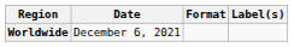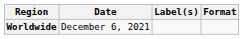 <table class="wikitable plainrowheaders">
 <tr>
 <th scope="col">Region</th>
 <th scope="col">Date</th>
+<th scope="col">Label(s)</th>
 <th scope="col">Format</th>
-<th scope="col">Label(s)</th>
 </tr>
 <tr>
 <th scope="row">Worldwide</th>
 <td>December 6, 2021</td>
 <td></td>
 <td></td>
 </tr>
 </table>
